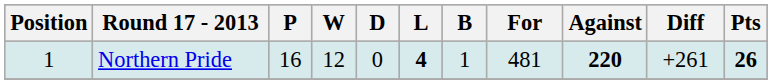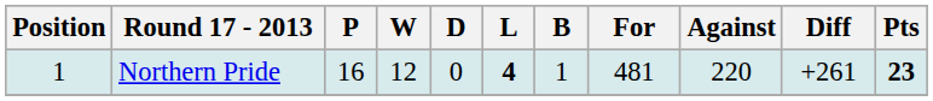 <table class="wikitable" style="text-align:center; font-size:85%;">
 <tr>
 <th width=40 abbr="Position">Position</th>
 <th width=100>Round 17 - 2013</th>
 <th width=20 abbr="Played">P</th>
 <th width=20 abbr="Won">W</th>
 <th width=20 abbr="Drawn">D</th>
 <th width=20 abbr="Lost">L</th>
 <th width=20 abbr="Bye">B</th>
 <th width=40 abbr="Points for">For</th>
 <th width=40 abbr="Points against">Against</th>
 <th width=40 abbr="Points difference">Diff</th>
 <th width=20 abbr="Points">Pts</th>
 </tr>
 <tr style="background: #d7ebed;">
 <td>1</td>
 <td style="text-align:left;"> <a href='#'>Northern Pride</a></td>
 <td>16</td>
 <td>12</td>
 <td>0</td>
 <td><strong>4</strong></td>
 <td>1</td>
 <td>481</td>
-<td><strong>220</strong></td>
+<td>220</td>
 <td>+261</td>
-<td><strong>26</strong></td>
+<td><strong>23</strong></td>
 </tr>
 <tr>
 </tr>
 </table>
